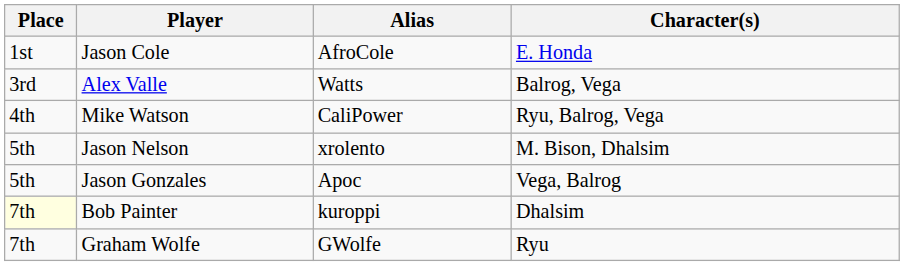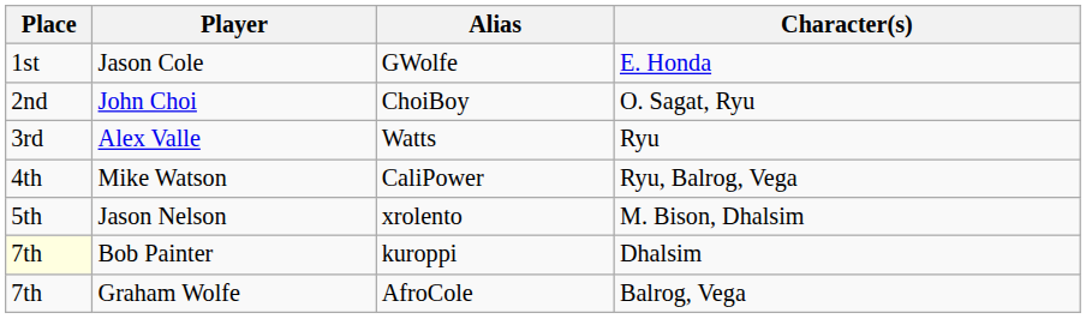 <table class="wikitable">
 <tr>
 <th style="width:50px;">Place</th>
 <th style="width:180px;">Player</th>
 <th style="width:150px;">Alias</th>
 <th style="width:300px;">Character(s)</th>
 </tr>
 <tr>
 <td>1st</td>
 <td> Jason Cole</td>
-<td>AfroCole</td>
+<td>GWolfe</td>
 <td><a href='#'>E. Honda</a></td>
+</tr>
+<tr>
+<td>2nd</td>
+<td> <a href='#'>John Choi</a></td>
+<td>ChoiBoy</td>
+<td>O. Sagat, Ryu</td>
 </tr>
 <tr>
 <td>3rd</td>
 <td> <a href='#'>Alex Valle</a></td>
 <td>Watts</td>
-<td>Balrog, Vega</td>
+<td>Ryu</td>
 </tr>
 <tr>
 <td>4th</td>
 <td> Mike Watson</td>
 <td>CaliPower</td>
 <td>Ryu, Balrog, Vega</td>
 </tr>
 <tr>
 <td>5th</td>
 <td> Jason Nelson</td>
 <td>xrolento</td>
 <td>M. Bison, Dhalsim</td>
 </tr>
 <tr>
-<td>5th</td>
-<td> Jason Gonzales</td>
-<td>Apoc</td>
-<td>Vega, Balrog</td>
-</tr>
-<tr>
 <td style="background: lightyellow;">7th</td>
 <td> Bob Painter</td>
 <td>kuroppi</td>
 <td>Dhalsim</td>
 </tr>
 <tr>
 <td>7th</td>
 <td> Graham Wolfe</td>
-<td>GWolfe</td>
-<td>Ryu</td>
+<td>AfroCole</td>
+<td>Balrog, Vega</td>
 </tr>
 </table>
